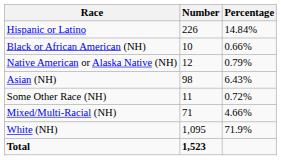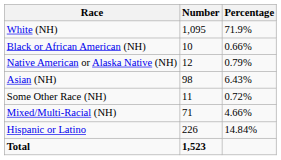 <table class="wikitable">
 <tr>
 <th>Race</th>
 <th>Number</th>
 <th>Percentage</th>
 </tr>
 <tr>
-<td><a href='#'>Hispanic or Latino</a></td>
-<td>226</td>
-<td>14.84%</td>
+<td><a href='#'>White</a> (NH)</td>
+<td>1,095</td>
+<td>71.9%</td>
 </tr>
 <tr>
 <td><a href='#'>Black or African American</a> (NH)</td>
 <td>10</td>
 <td>0.66%</td>
 </tr>
 <tr>
 <td><a href='#'>Native American</a> or <a href='#'>Alaska Native</a> (NH)</td>
 <td>12</td>
 <td>0.79%</td>
 </tr>
 <tr>
 <td><a href='#'>Asian</a> (NH)</td>
 <td>98</td>
 <td>6.43%</td>
 </tr>
 <tr>
 <td>Some Other Race (NH)</td>
 <td>11</td>
 <td>0.72%</td>
 </tr>
 <tr>
 <td><a href='#'>Mixed/Multi-Racial</a> (NH)</td>
 <td>71</td>
 <td>4.66%</td>
 </tr>
 <tr>
-<td><a href='#'>White</a> (NH)</td>
-<td>1,095</td>
-<td>71.9%</td>
+<td><a href='#'>Hispanic or Latino</a></td>
+<td>226</td>
+<td>14.84%</td>
 </tr>
 <tr>
 <td><strong>Total</strong></td>
 <td><strong>1,523</strong></td>
 <td></td>
 </tr>
 </table>
